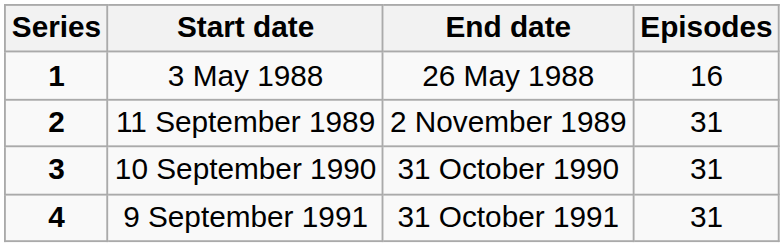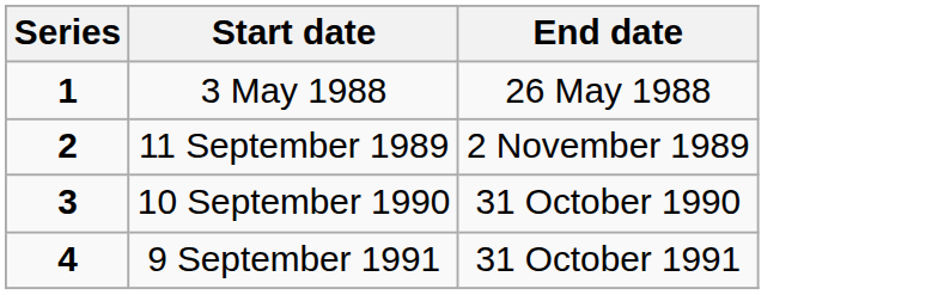 <table class="wikitable" style="text-align:center;">
 <tr>
 <th>Series</th>
 <th>Start date</th>
 <th>End date</th>
-<th>Episodes</th>
 </tr>
 <tr>
 <td><strong>1</strong></td>
 <td>3 May 1988</td>
 <td>26 May 1988</td>
-<td>16</td>
 </tr>
 <tr>
 <td><strong>2</strong></td>
 <td>11 September 1989</td>
 <td>2 November 1989</td>
-<td>31</td>
 </tr>
 <tr>
 <td><strong>3</strong></td>
 <td>10 September 1990</td>
 <td>31 October 1990</td>
-<td>31</td>
 </tr>
 <tr>
 <td><strong>4</strong></td>
 <td>9 September 1991</td>
 <td>31 October 1991</td>
-<td>31</td>
 </tr>
 </table>
